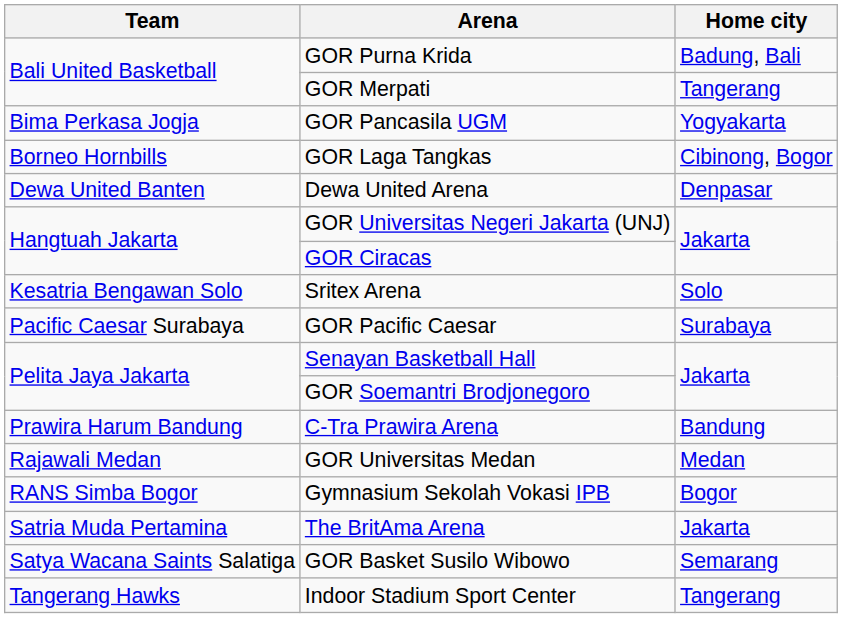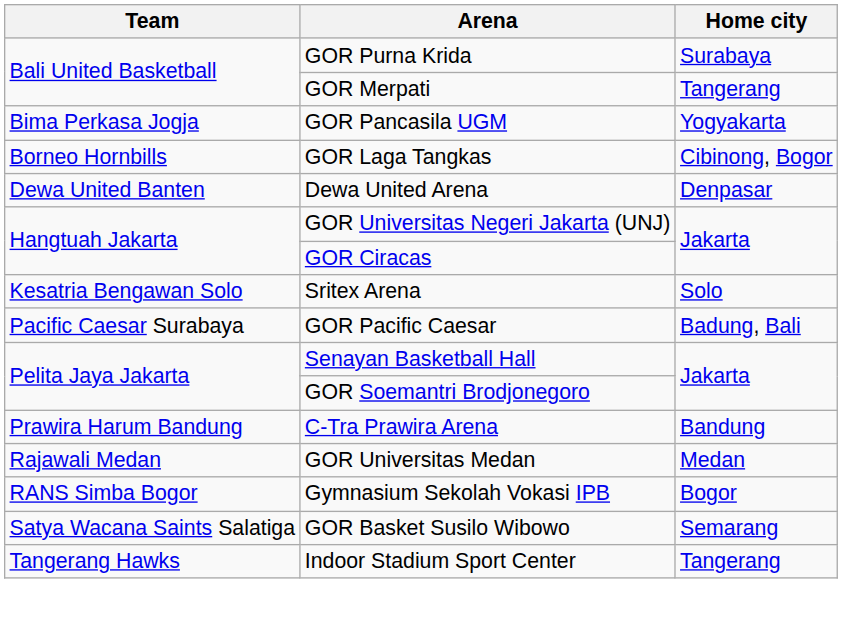 <table class="wikitable sortable">
 <tr>
 <th>Team</th>
 <th>Arena</th>
 <th>Home city</th>
 </tr>
 <tr>
 <td rowspan="2"><a href='#'>Bali United Basketball</a></td>
 <td>GOR Purna Krida</td>
-<td><a href='#'>Badung</a>, <a href='#'>Bali</a></td>
+<td><a href='#'>Surabaya</a></td>
 </tr>
 <tr>
 <td>GOR Merpati</td>
 <td><a href='#'>Tangerang</a></td>
 </tr>
 <tr>
 <td><a href='#'>Bima Perkasa Jogja</a></td>
 <td>GOR Pancasila <a href='#'>UGM</a></td>
 <td><a href='#'>Yogyakarta</a></td>
 </tr>
 <tr>
 <td><a href='#'>Borneo Hornbills</a></td>
 <td>GOR Laga Tangkas</td>
 <td><a href='#'>Cibinong</a>, <a href='#'>Bogor</a></td>
 </tr>
 <tr>
 <td><a href='#'>Dewa United Banten</a></td>
 <td>Dewa United Arena</td>
 <td><a href='#'>Denpasar</a></td>
 </tr>
 <tr>
 <td rowspan="2"><a href='#'>Hangtuah Jakarta</a></td>
 <td>GOR <a href='#'>Universitas Negeri Jakarta</a> (UNJ)</td>
 <td rowspan="2"><a href='#'>Jakarta</a></td>
 </tr>
 <tr>
 <td><a href='#'>GOR Ciracas</a></td>
 </tr>
 <tr>
 <td><a href='#'>Kesatria Bengawan Solo</a></td>
 <td>Sritex Arena</td>
 <td><a href='#'>Solo</a></td>
 </tr>
 <tr>
 <td><a href='#'>Pacific Caesar</a> Surabaya</td>
 <td>GOR Pacific Caesar</td>
-<td><a href='#'>Surabaya</a></td>
+<td><a href='#'>Badung</a>, <a href='#'>Bali</a></td>
 </tr>
 <tr>
 <td rowspan="2"><a href='#'>Pelita Jaya Jakarta</a></td>
 <td><a href='#'>Senayan Basketball Hall</a></td>
 <td rowspan="2"><a href='#'>Jakarta</a></td>
 </tr>
 <tr>
 <td>GOR <a href='#'>Soemantri Brodjonegoro</a></td>
 </tr>
 <tr>
 <td><a href='#'>Prawira Harum Bandung</a></td>
 <td><a href='#'>C-Tra Prawira Arena</a></td>
 <td><a href='#'>Bandung</a></td>
 </tr>
 <tr>
 <td><a href='#'>Rajawali Medan</a></td>
 <td>GOR Universitas Medan</td>
 <td><a href='#'>Medan</a></td>
 </tr>
 <tr>
 <td><a href='#'>RANS Simba Bogor</a></td>
 <td>Gymnasium Sekolah Vokasi <a href='#'>IPB</a></td>
 <td><a href='#'>Bogor</a></td>
 </tr>
 <tr>
-<td><a href='#'>Satria Muda Pertamina</a></td>
-<td><a href='#'>The BritAma Arena</a></td>
-<td><a href='#'>Jakarta</a></td>
-</tr>
-<tr>
 <td><a href='#'>Satya Wacana Saints</a> Salatiga</td>
 <td>GOR Basket Susilo Wibowo</td>
 <td><a href='#'>Semarang</a></td>
 </tr>
 <tr>
 <td><a href='#'>Tangerang Hawks</a></td>
 <td>Indoor Stadium Sport Center</td>
 <td><a href='#'>Tangerang</a></td>
 </tr>
 </table>
